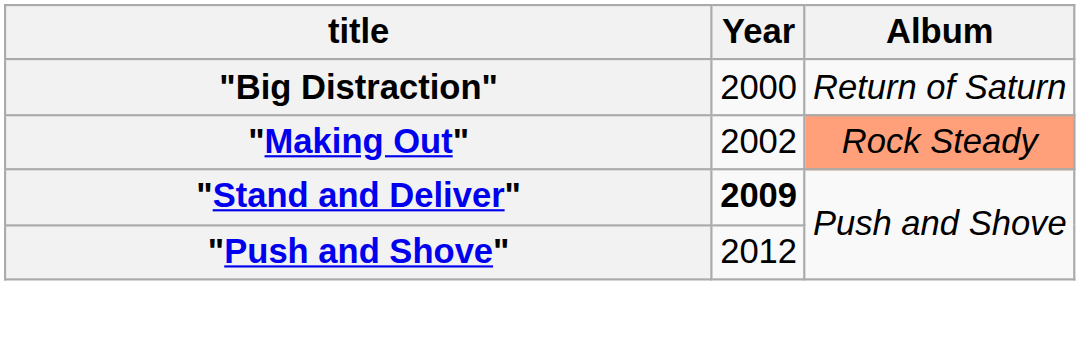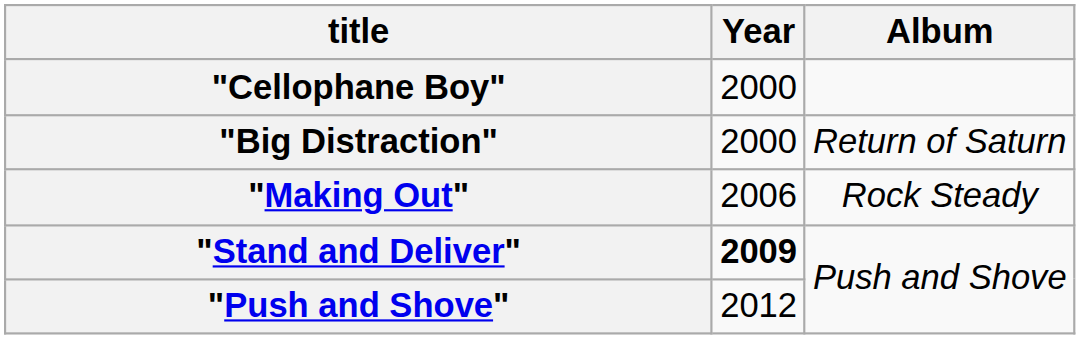 <table class="wikitable plainrowheaders" style="text-align:center;">
 <tr>
 <th scope="col" style="width:20em;">title</th>
 <th scope="col">Year</th>
 <th scope="col">Album</th>
+</tr>
+<tr>
+<th scope="row">"Cellophane Boy"</th>
+<td>2000</td>
+<td></td>
 </tr>
 <tr>
 <th scope="row">"Big Distraction"</th>
 <td>2000</td>
 <td><em>Return of Saturn</em></td>
 </tr>
 <tr>
 <th scope="row">"<a href='#'>Making Out</a>"</th>
-<td>2002</td>
-<td style="background: lightsalmon;"><em>Rock Steady</em></td>
+<td>2006</td>
+<td><em>Rock Steady</em></td>
 </tr>
 <tr>
 <th scope="row">"<a href='#'>Stand and Deliver</a>"</th>
 <td><strong>2009</strong></td>
 <td rowspan="2"><em>Push and Shove</em></td>
 </tr>
 <tr>
 <th scope="row">"<a href='#'>Push and Shove</a>"<br></th>
 <td>2012</td>
 </tr>
 </table>
